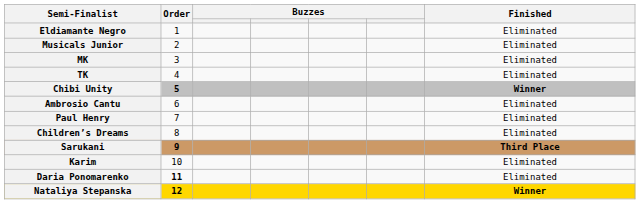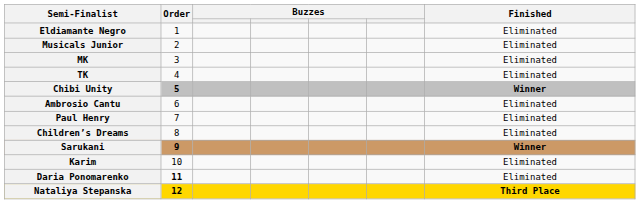 <table class="wikitable plainrowheaders sortable" style="text-align:center;">
 <tr>
 <th scope="col" rowspan="2" class="unsortable" style="width:17em;">Semi-Finalist</th>
 <th scope="col" rowspan="2" style="width:1em;">Order</th>
 <th scope="col" colspan="4" class="unsortable" style="width:24em;">Buzzes</th>
 <th scope="col" rowspan="2" style="width:23em;">Finished</th>
 </tr>
 <tr>
 <th scope="col" class="unsortable" style="width:6em;"></th>
 <th scope="col" class="unsortable" style="width:6em;"></th>
 <th scope="col" class="unsortable" style="width:6em;"></th>
 <th scope="col" class="unsortable" style="width:6em;"></th>
 </tr>
 <tr>
 <th scope="row">Eldiamante Negro</th>
 <td>1</td>
 <td style="text-align:center;"></td>
 <td style="text-align:center;"></td>
 <td style="text-align:center;"></td>
 <td style="text-align:center;"></td>
 <td>Eliminated</td>
 </tr>
 <tr>
 <th scope="row">Musicals Junior</th>
 <td>2</td>
 <td style="text-align:center;"></td>
 <td style="text-align:center;"></td>
 <td style="text-align:center;"></td>
 <td style="text-align:center;"></td>
 <td>Eliminated</td>
 </tr>
 <tr>
 <th scope="row">MK</th>
 <td>3</td>
 <td style="text-align:center;"></td>
 <td style="text-align:center;"></td>
 <td style="text-align:center;"></td>
 <td style="text-align:center;"></td>
 <td>Eliminated</td>
 </tr>
 <tr>
 <th scope="row">TK</th>
 <td>4</td>
 <td style="text-align:center;"></td>
 <td style="text-align:center;"></td>
 <td style="text-align:center;"></td>
 <td style="text-align:center;"></td>
 <td>Eliminated</td>
 </tr>
 <tr style="background:Silver">
 <th scope="row"><strong>Chibi Unity</strong></th>
 <td><strong>5</strong></td>
 <td style="text-align:center;"></td>
 <td style="text-align:center;"></td>
 <td style="text-align:center;"></td>
 <td style="text-align:center;"></td>
 <td><strong>Winner</strong></td>
 </tr>
 <tr>
 <th scope="row">Ambrosio Cantu</th>
 <td>6</td>
 <td style="text-align:center;"></td>
 <td style="text-align:center;"></td>
 <td style="text-align:center;"></td>
 <td style="text-align:center;"></td>
 <td>Eliminated</td>
 </tr>
 <tr>
 <th scope="row">Paul Henry</th>
 <td>7</td>
 <td style="text-align:center;"></td>
 <td style="text-align:center;"></td>
 <td style="text-align:center;"></td>
 <td style="text-align:center;"></td>
 <td>Eliminated</td>
 </tr>
 <tr>
 <th scope="row">Children’s Dreams</th>
 <td>8</td>
 <td style="text-align:center;"></td>
 <td style="text-align:center;"></td>
 <td style="text-align:center;"></td>
 <td style="text-align:center;"></td>
 <td>Eliminated</td>
 </tr>
 <tr style="background:#c96">
 <th scope="row"><strong>Sarukani</strong></th>
 <td><strong>9</strong></td>
 <td style="text-align:center;"></td>
 <td style="text-align:center;"></td>
 <td style="text-align:center;"></td>
 <td style="text-align:center;"></td>
-<td><strong>Third Place</strong></td>
+<td><strong>Winner</strong></td>
 </tr>
 <tr>
 <th scope="row">Karim</th>
 <td>10</td>
 <td style="text-align:center;"></td>
 <td style="text-align:center;"></td>
 <td style="text-align:center;"></td>
 <td style="text-align:center;"></td>
 <td>Eliminated</td>
 </tr>
 <tr>
 <th scope="row">Daria Ponomarenko</th>
 <td><strong>11</strong></td>
 <td style="text-align:center;"></td>
 <td style="text-align:center;"></td>
 <td style="text-align:center;"></td>
 <td style="text-align:center;"></td>
 <td>Eliminated</td>
 </tr>
 <tr style="background:Gold">
 <th scope="row"><strong>Nataliya Stepanska</strong></th>
 <td><strong>12</strong></td>
 <td style="text-align:center;"></td>
 <td style="text-align:center;"></td>
 <td style="text-align:center;"></td>
 <td style="text-align:center;"></td>
-<td><strong>Winner</strong></td>
+<td><strong>Third Place</strong></td>
 </tr>
 </table>
